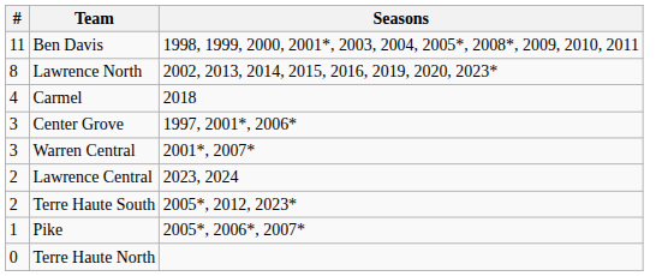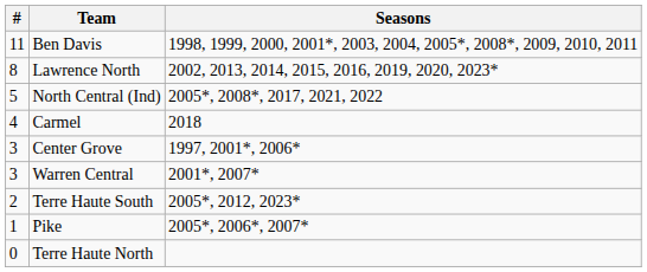 <table class="wikitable" style=>
 <tr>
 <th>#</th>
 <th>Team</th>
 <th>Seasons</th>
 </tr>
 <tr>
 <td>11</td>
 <td>Ben Davis</td>
 <td>1998, 1999, 2000, 2001*, 2003, 2004, 2005*, 2008*, 2009, 2010, 2011</td>
 </tr>
 <tr>
 <td>8</td>
 <td>Lawrence North</td>
 <td>2002, 2013, 2014, 2015, 2016, 2019, 2020, 2023*</td>
+</tr>
+<tr>
+<td>5</td>
+<td>North Central (Ind)</td>
+<td>2005*, 2008*, 2017, 2021, 2022</td>
 </tr>
 <tr>
 <td>4</td>
 <td>Carmel</td>
 <td>2018</td>
 </tr>
 <tr>
 <td>3</td>
 <td>Center Grove</td>
 <td>1997, 2001*, 2006*</td>
 </tr>
 <tr>
 <td>3</td>
 <td>Warren Central</td>
 <td>2001*, 2007*</td>
 </tr>
 <tr>
 <td>2</td>
-<td>Lawrence Central</td>
-<td>2023, 2024</td>
-</tr>
-<tr>
-<td>2</td>
 <td>Terre Haute South</td>
 <td>2005*, 2012, 2023*</td>
 </tr>
 <tr>
 <td>1</td>
 <td>Pike</td>
 <td>2005*, 2006*, 2007*</td>
 </tr>
 <tr>
 <td>0</td>
 <td>Terre Haute North</td>
 <td></td>
 </tr>
 </table>
